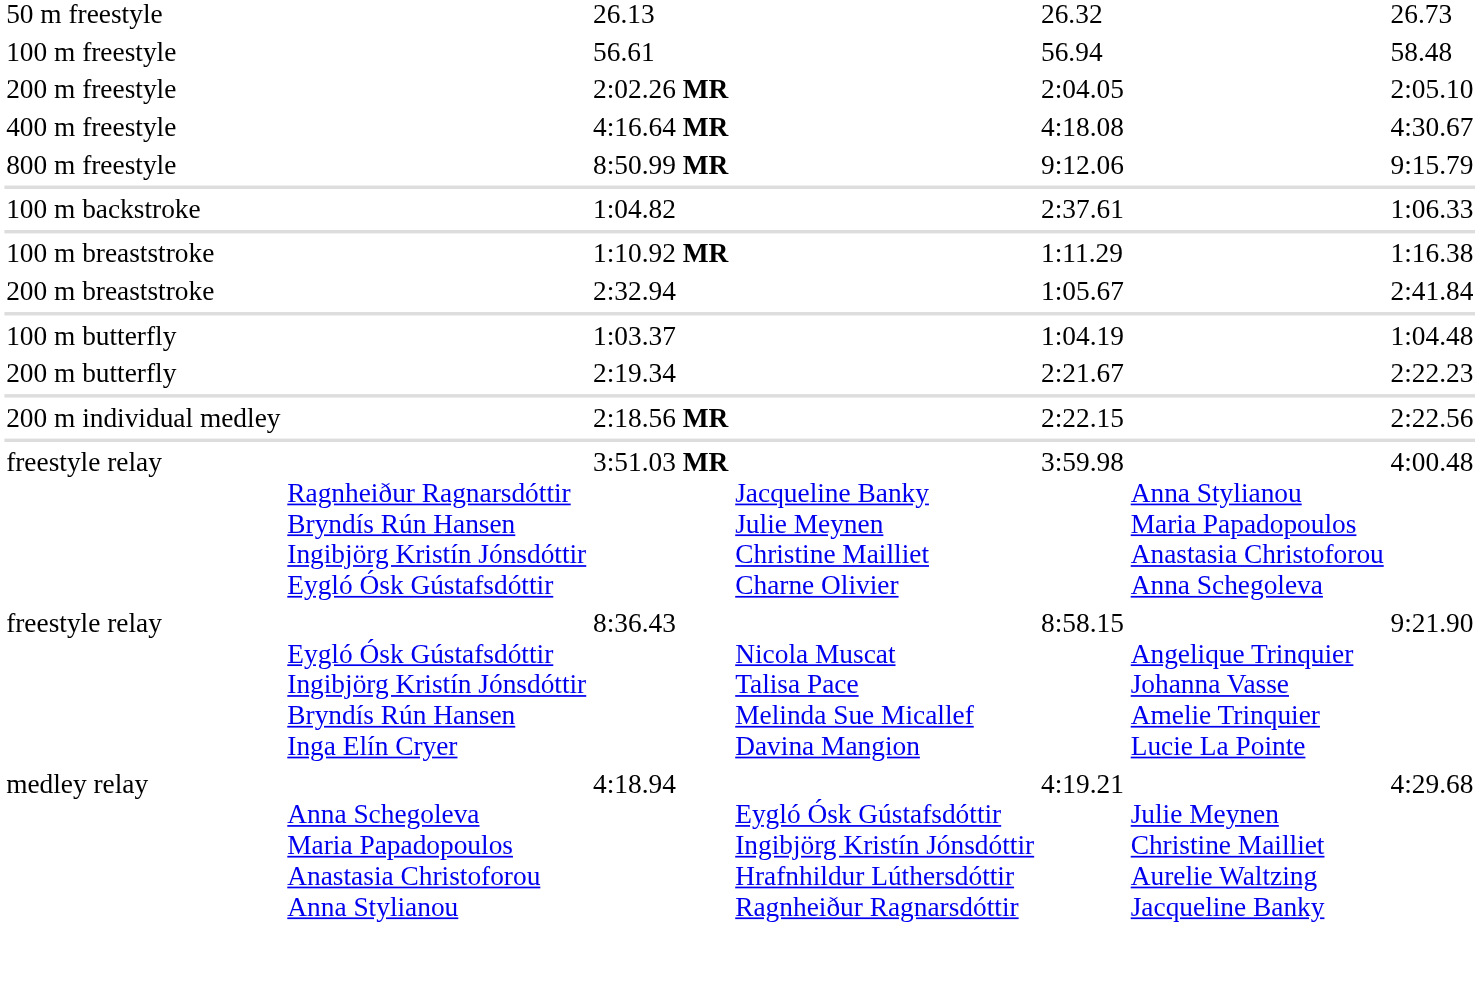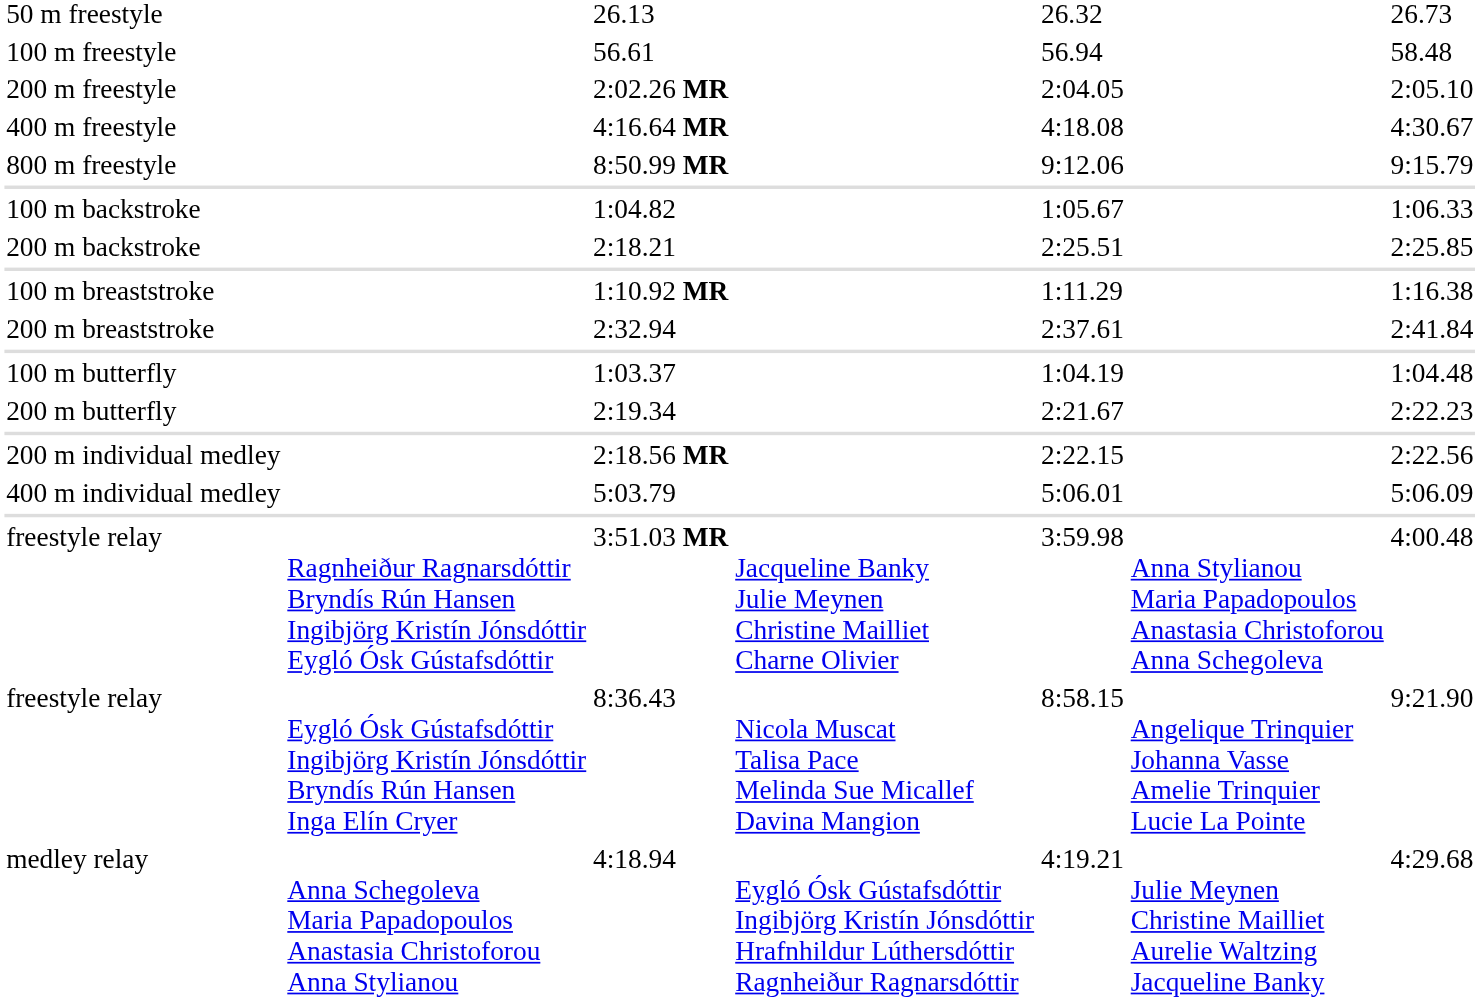 <table>
 <tr valign="top">
 <td>50 m freestyle</td>
 <td></td>
 <td>26.13</td>
 <td></td>
 <td>26.32</td>
 <td></td>
 <td>26.73</td>
 </tr>
 <tr valign="top">
 <td>100 m freestyle</td>
 <td></td>
 <td>56.61</td>
 <td></td>
 <td>56.94</td>
 <td></td>
 <td>58.48</td>
 </tr>
 <tr valign="top">
 <td>200 m freestyle</td>
 <td></td>
 <td>2:02.26 <strong>MR</strong></td>
 <td></td>
 <td>2:04.05</td>
 <td></td>
 <td>2:05.10</td>
 </tr>
 <tr valign="top">
 <td>400 m freestyle</td>
 <td></td>
 <td>4:16.64 <strong>MR</strong></td>
 <td></td>
 <td>4:18.08</td>
 <td></td>
 <td>4:30.67</td>
 </tr>
 <tr valign="top">
 <td>800 m freestyle</td>
 <td></td>
 <td>8:50.99 <strong>MR</strong></td>
 <td></td>
 <td>9:12.06</td>
 <td></td>
 <td>9:15.79</td>
 </tr>
 <tr bgcolor=#DDDDDD>
 <td colspan=7></td>
 </tr>
 <tr valign="top">
 <td>100 m backstroke</td>
 <td></td>
 <td>1:04.82</td>
 <td></td>
-<td>2:37.61</td>
+<td>1:05.67</td>
 <td></td>
 <td>1:06.33</td>
+</tr>
+<tr valign="top">
+<td>200 m backstroke</td>
+<td></td>
+<td>2:18.21</td>
+<td></td>
+<td>2:25.51</td>
+<td></td>
+<td>2:25.85</td>
 </tr>
 <tr bgcolor=#DDDDDD>
 <td colspan=7></td>
 </tr>
 <tr valign="top">
 <td>100 m breaststroke</td>
 <td></td>
 <td>1:10.92 <strong>MR</strong></td>
 <td></td>
 <td>1:11.29</td>
 <td></td>
 <td>1:16.38</td>
 </tr>
 <tr valign="top">
 <td>200 m breaststroke</td>
 <td></td>
 <td>2:32.94</td>
 <td></td>
-<td>1:05.67</td>
+<td>2:37.61</td>
 <td></td>
 <td>2:41.84</td>
 </tr>
 <tr bgcolor=#DDDDDD>
 <td colspan=7></td>
 </tr>
 <tr valign="top">
 <td>100 m butterfly</td>
 <td></td>
 <td>1:03.37</td>
 <td></td>
 <td>1:04.19</td>
 <td></td>
 <td>1:04.48</td>
 </tr>
 <tr valign="top">
 <td>200 m butterfly</td>
 <td></td>
 <td>2:19.34</td>
 <td></td>
 <td>2:21.67</td>
 <td></td>
 <td>2:22.23</td>
 </tr>
 <tr bgcolor=#DDDDDD>
 <td colspan=7></td>
 </tr>
 <tr valign="top">
 <td>200 m individual medley</td>
 <td></td>
 <td>2:18.56 <strong>MR</strong></td>
 <td></td>
 <td>2:22.15</td>
 <td></td>
 <td>2:22.56</td>
 </tr>
+<tr valign="top">
+<td>400 m individual medley</td>
+<td></td>
+<td>5:03.79</td>
+<td></td>
+<td>5:06.01</td>
+<td></td>
+<td>5:06.09</td>
+</tr>
 <tr bgcolor=#DDDDDD>
 <td colspan=7></td>
 </tr>
 <tr valign="top">
 <td> freestyle relay</td>
 <td><br><a href='#'>Ragnheiður Ragnarsdóttir</a><br><a href='#'>Bryndís Rún Hansen</a><br><a href='#'>Ingibjörg Kristín Jónsdóttir</a><br><a href='#'>Eygló Ósk Gústafsdóttir</a></td>
 <td>3:51.03 <strong>MR</strong></td>
 <td><br><a href='#'>Jacqueline Banky</a><br><a href='#'>Julie Meynen</a><br><a href='#'>Christine Mailliet</a><br><a href='#'>Charne Olivier</a></td>
 <td>3:59.98</td>
 <td><br><a href='#'>Anna Stylianou</a><br><a href='#'>Maria Papadopoulos</a><br><a href='#'>Anastasia Christoforou</a><br><a href='#'>Anna Schegoleva</a></td>
 <td>4:00.48</td>
 </tr>
 <tr valign="top">
 <td> freestyle relay</td>
 <td><br><a href='#'>Eygló Ósk Gústafsdóttir</a><br><a href='#'>Ingibjörg Kristín Jónsdóttir</a><br><a href='#'>Bryndís Rún Hansen</a><br><a href='#'>Inga Elín Cryer</a></td>
 <td>8:36.43</td>
 <td><br><a href='#'>Nicola Muscat</a><br><a href='#'>Talisa Pace</a><br><a href='#'>Melinda Sue Micallef</a><br><a href='#'>Davina Mangion</a></td>
 <td>8:58.15</td>
 <td><br><a href='#'>Angelique Trinquier</a><br><a href='#'>Johanna Vasse</a><br><a href='#'>Amelie Trinquier</a><br><a href='#'>Lucie La Pointe</a></td>
 <td>9:21.90</td>
 </tr>
 <tr valign="top">
 <td> medley relay</td>
 <td><br><a href='#'>Anna Schegoleva</a><br><a href='#'>Maria Papadopoulos</a><br><a href='#'>Anastasia Christoforou</a><br><a href='#'>Anna Stylianou</a></td>
 <td>4:18.94</td>
 <td><br><a href='#'>Eygló Ósk Gústafsdóttir</a><br><a href='#'>Ingibjörg Kristín Jónsdóttir</a><br><a href='#'>Hrafnhildur Lúthersdóttir</a><br><a href='#'>Ragnheiður Ragnarsdóttir</a></td>
 <td>4:19.21</td>
 <td><br><a href='#'>Julie Meynen</a><br><a href='#'>Christine Mailliet</a><br><a href='#'>Aurelie Waltzing</a><br><a href='#'>Jacqueline Banky</a></td>
 <td>4:29.68</td>
 </tr>
 </table>
